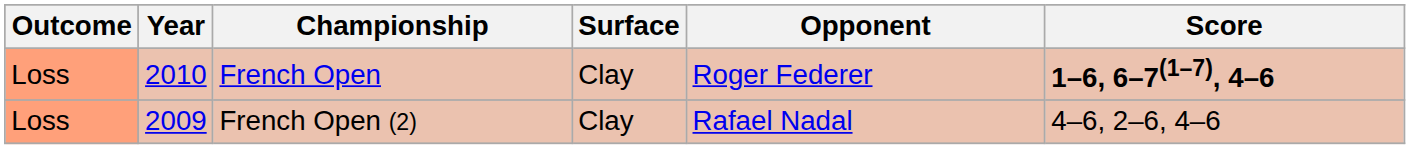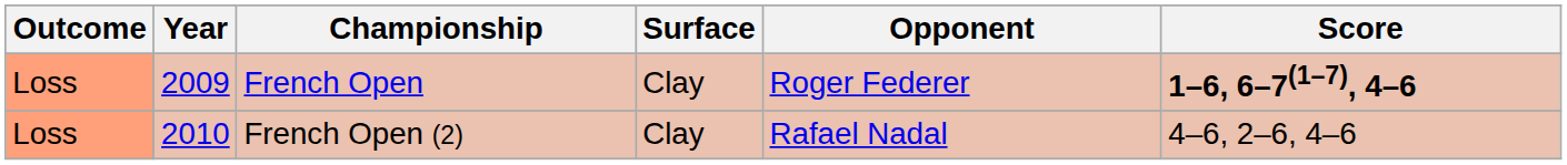 <table class=wikitable>
 <tr>
 <th width=70>Outcome</th>
 <th>Year</th>
 <th width=200>Championship</th>
 <th>Surface</th>
 <th width=200>Opponent</th>
 <th width=200>Score</th>
 </tr>
 <tr bgcolor=ebc2af>
 <td bgcolor=ffa07a>Loss</td>
-<td><a href='#'>2010</a></td>
+<td><a href='#'>2009</a></td>
 <td><a href='#'>French Open</a></td>
 <td>Clay</td>
 <td> <a href='#'>Roger Federer</a></td>
 <td><strong>1–6, 6–7<sup>(1–7)</sup>, 4–6</strong></td>
 </tr>
 <tr bgcolor=ebc2af>
 <td bgcolor=ffa07a>Loss</td>
-<td><a href='#'>2009</a></td>
+<td><a href='#'>2010</a></td>
 <td>French Open <small>(2)</small></td>
 <td>Clay</td>
 <td> <a href='#'>Rafael Nadal</a></td>
 <td>4–6, 2–6, 4–6</td>
 </tr>
 </table>
